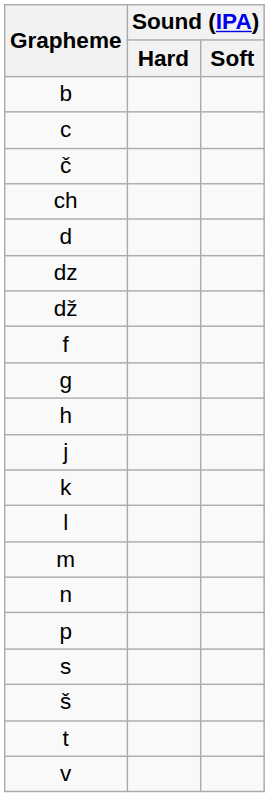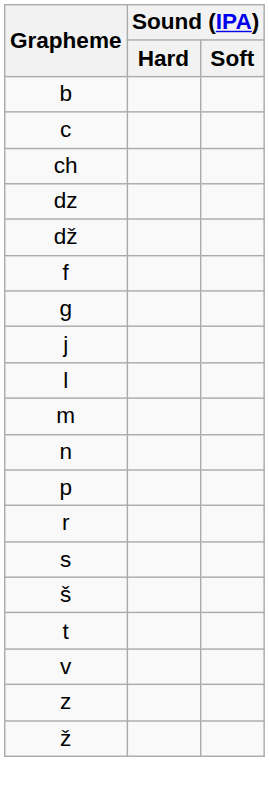 <table class=wikitable style=text-align:center>
 <tr>
 <th rowspan=2>Grapheme</th>
 <th colspan=2>Sound (<a href='#'>IPA</a>)</th>
 </tr>
 <tr>
 <th>Hard</th>
 <th>Soft</th>
 </tr>
 <tr>
 <td>b</td>
 <td></td>
 <td></td>
 </tr>
 <tr>
 <td>c</td>
 <td></td>
 <td></td>
 </tr>
 <tr>
-<td>č</td>
-<td></td>
-<td></td>
-</tr>
-<tr>
 <td>ch</td>
-<td></td>
-<td></td>
-</tr>
-<tr>
-<td>d</td>
 <td></td>
 <td></td>
 </tr>
 <tr>
 <td>dz</td>
 <td></td>
 <td></td>
 </tr>
 <tr>
 <td>dž</td>
 <td></td>
 <td></td>
 </tr>
 <tr>
 <td>f</td>
 <td></td>
 <td></td>
 </tr>
 <tr>
 <td>g</td>
 <td></td>
 <td></td>
 </tr>
 <tr>
-<td>h</td>
-<td></td>
-<td></td>
-</tr>
-<tr>
 <td>j</td>
-<td></td>
-<td></td>
-</tr>
-<tr>
-<td>k</td>
 <td></td>
 <td></td>
 </tr>
 <tr>
 <td>l</td>
 <td></td>
 <td></td>
 </tr>
 <tr>
 <td>m</td>
 <td></td>
 <td></td>
 </tr>
 <tr>
 <td>n</td>
 <td></td>
 <td></td>
 </tr>
 <tr>
 <td>p</td>
 <td></td>
 <td></td>
 </tr>
 <tr>
+<td>r</td>
+<td></td>
+<td></td>
+</tr>
+<tr>
 <td>s</td>
 <td></td>
 <td></td>
 </tr>
 <tr>
 <td>š</td>
 <td></td>
 <td></td>
 </tr>
 <tr>
 <td>t</td>
 <td></td>
 <td></td>
 </tr>
 <tr>
 <td>v</td>
 <td></td>
 <td></td>
 </tr>
+<tr>
+<td>z</td>
+<td></td>
+<td></td>
+</tr>
+<tr>
+<td>ž</td>
+<td></td>
+<td></td>
+</tr>
 </table>
